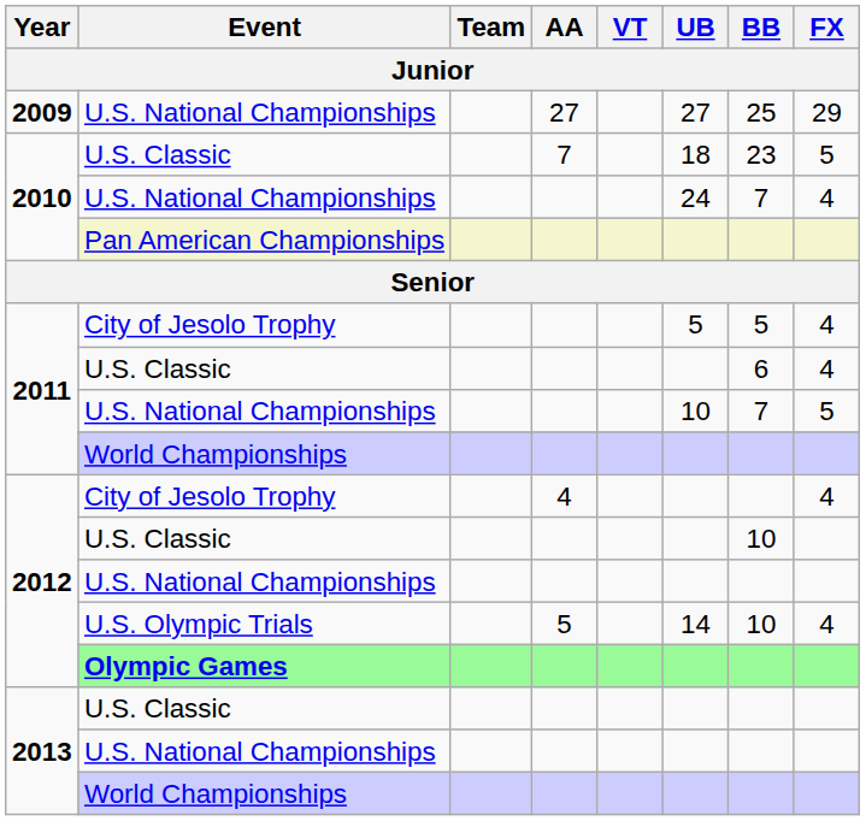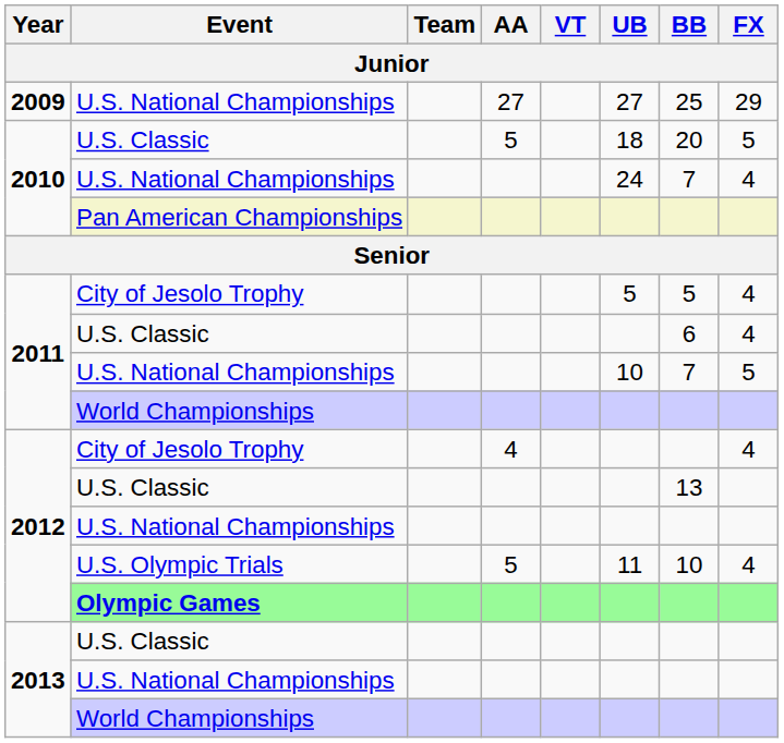 <table class="wikitable" style="text-align:center; font-size:95%;">
 <tr>
 <th align=center>Year</th>
 <th align=center>Event</th>
 <th style="width:30px;">Team</th>
 <th style="width:30px;">AA</th>
 <th style="width:30px;"><a href='#'>VT</a></th>
 <th style="width:30px;"><a href='#'>UB</a></th>
 <th style="width:30px;"><a href='#'>BB</a></th>
 <th style="width:30px;"><a href='#'>FX</a></th>
 </tr>
 <tr>
 <th colspan="8">Junior</th>
 </tr>
 <tr>
 <td><strong>2009</strong></td>
 <td align=left><a href='#'>U.S. National Championships</a></td>
 <td></td>
 <td>27</td>
 <td></td>
 <td>27</td>
 <td>25</td>
 <td>29</td>
 </tr>
 <tr>
 <td rowspan="3"><strong>2010</strong></td>
 <td align=left><a href='#'>U.S. Classic</a></td>
 <td></td>
-<td>7</td>
+<td>5</td>
 <td></td>
 <td>18</td>
-<td>23</td>
+<td>20</td>
 <td>5</td>
 </tr>
 <tr>
 <td align=left><a href='#'>U.S. National Championships</a></td>
 <td></td>
 <td></td>
 <td></td>
 <td>24</td>
 <td>7</td>
 <td>4</td>
 </tr>
 <tr bgcolor=#F5F6CE>
 <td align=left><a href='#'>Pan American Championships</a></td>
 <td></td>
 <td></td>
 <td></td>
 <td></td>
 <td></td>
 <td></td>
 </tr>
 <tr>
 <th colspan="8">Senior</th>
 </tr>
 <tr>
 <td rowspan="4"><strong>2011</strong></td>
 <td align=left><a href='#'>City of Jesolo Trophy</a></td>
 <td></td>
 <td></td>
 <td></td>
 <td>5</td>
 <td>5</td>
 <td>4</td>
 </tr>
 <tr>
 <td align=left>U.S. Classic</td>
 <td></td>
 <td></td>
 <td></td>
 <td></td>
 <td>6</td>
 <td>4</td>
 </tr>
 <tr>
 <td align=left><a href='#'>U.S. National Championships</a></td>
 <td></td>
 <td></td>
 <td></td>
 <td>10</td>
 <td>7</td>
 <td>5</td>
 </tr>
 <tr bgcolor=#CCCCFF>
 <td align=left><a href='#'>World Championships</a></td>
 <td></td>
 <td></td>
 <td></td>
 <td></td>
 <td></td>
 <td></td>
 </tr>
 <tr>
 <td rowspan="5"><strong>2012</strong></td>
 <td align=left><a href='#'>City of Jesolo Trophy</a></td>
 <td></td>
 <td>4</td>
 <td></td>
 <td></td>
 <td></td>
 <td>4</td>
 </tr>
 <tr>
 <td align=left>U.S. Classic</td>
 <td></td>
 <td></td>
 <td></td>
 <td></td>
-<td>10</td>
+<td>13</td>
 <td></td>
 </tr>
 <tr>
 <td align=left><a href='#'>U.S. National Championships</a></td>
 <td></td>
 <td></td>
 <td></td>
 <td></td>
 <td></td>
 <td></td>
 </tr>
 <tr>
 <td align=left><a href='#'>U.S. Olympic Trials</a></td>
 <td></td>
 <td>5</td>
 <td></td>
-<td>14</td>
+<td>11</td>
 <td>10</td>
 <td>4</td>
 </tr>
 <tr bgcolor=98FB98>
 <td align=left><strong><a href='#'>Olympic Games</a></strong></td>
 <td></td>
 <td></td>
 <td></td>
 <td></td>
 <td></td>
 <td></td>
 </tr>
 <tr>
 <td rowspan="3"><strong>2013</strong></td>
 <td align=left>U.S. Classic</td>
 <td></td>
 <td></td>
 <td></td>
 <td></td>
 <td></td>
 <td></td>
 </tr>
 <tr>
 <td align=left><a href='#'>U.S. National Championships</a></td>
 <td></td>
 <td></td>
 <td></td>
 <td></td>
 <td></td>
 <td></td>
 </tr>
 <tr bgcolor=#CCCCFF>
 <td align=left><a href='#'>World Championships</a></td>
 <td></td>
 <td></td>
 <td></td>
 <td></td>
 <td></td>
 <td></td>
 </tr>
 </table>
